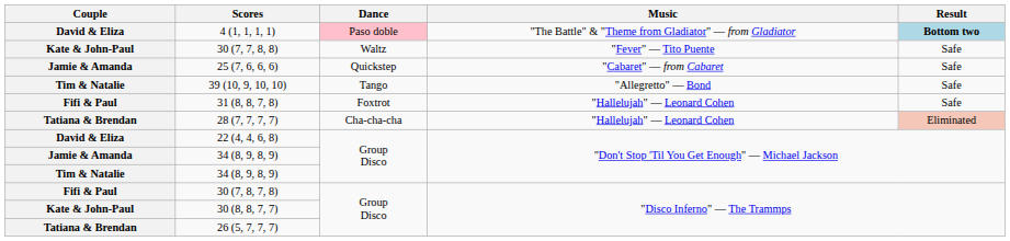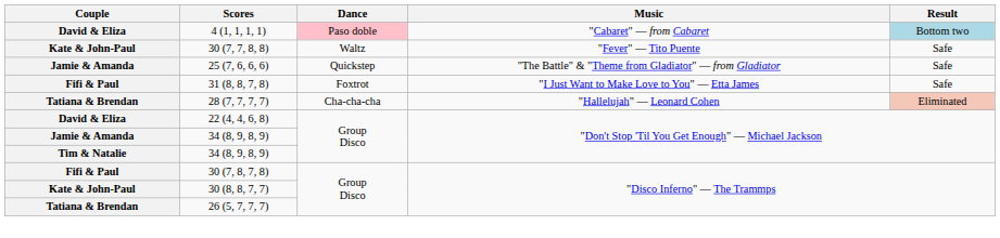 <table class="wikitable sortable" style="text-align:center; width: 90%">
 <tr>
 <th scope="col">Couple</th>
 <th scope="col">Scores</th>
 <th scope="col">Dance</th>
 <th scope="col" class="unsortable">Music</th>
 <th scope="col" class="unsortable">Result</th>
 </tr>
 <tr>
 <th scope="row">David & Eliza</th>
 <td>4 (1, 1, 1, 1)</td>
 <td style="background: pink;">Paso doble</td>
-<td>"The Battle" & "<a href='#'>Theme from Gladiator</a>" — <em>from <a href='#'>Gladiator</a></em></td>
-<td bgcolor="lightblue"><strong>Bottom two</strong></td>
+<td>"<a href='#'>Cabaret</a>" — <em>from <a href='#'>Cabaret</a></em></td>
+<td bgcolor="lightblue">Bottom two</td>
 </tr>
 <tr>
 <th scope="row">Kate & John-Paul</th>
 <td>30 (7, 7, 8, 8)</td>
 <td>Waltz</td>
 <td>"<a href='#'>Fever</a>" — <a href='#'>Tito Puente</a></td>
 <td>Safe</td>
 </tr>
 <tr>
 <th scope="row">Jamie & Amanda</th>
 <td>25 (7, 6, 6, 6)</td>
 <td>Quickstep</td>
-<td>"<a href='#'>Cabaret</a>" — <em>from <a href='#'>Cabaret</a></em></td>
-<td>Safe</td>
-</tr>
-<tr>
-<th scope="row">Tim & Natalie</th>
-<td>39 (10, 9, 10, 10)</td>
-<td>Tango</td>
-<td>"Allegretto" — <a href='#'>Bond</a></td>
+<td>"The Battle" & "<a href='#'>Theme from Gladiator</a>" — <em>from <a href='#'>Gladiator</a></em></td>
 <td>Safe</td>
 </tr>
 <tr>
 <th scope="row">Fifi & Paul</th>
 <td>31 (8, 8, 7, 8)</td>
 <td>Foxtrot</td>
-<td>"<a href='#'>Hallelujah</a>" — <a href='#'>Leonard Cohen</a></td>
+<td>"<a href='#'>I Just Want to Make Love to You</a>" — <a href='#'>Etta James</a></td>
 <td>Safe</td>
 </tr>
 <tr>
 <th scope="row">Tatiana & Brendan</th>
 <td>28 (7, 7, 7, 7)</td>
 <td>Cha-cha-cha</td>
 <td>"<a href='#'>Hallelujah</a>" — <a href='#'>Leonard Cohen</a></td>
 <td bgcolor="f4c7b8">Eliminated</td>
 </tr>
 <tr>
 <th scope="row">David & Eliza</th>
 <td>22 (4, 4, 6, 8)</td>
 <td rowspan="3">Group<br>Disco</td>
 <td colspan="2" rowspan="3">"<a href='#'>Don't Stop 'Til You Get Enough</a>" — <a href='#'>Michael Jackson</a></td>
 </tr>
 <tr>
 <th scope="row">Jamie & Amanda</th>
 <td>34 (8, 9, 8, 9)</td>
 </tr>
 <tr>
 <th scope="row">Tim & Natalie</th>
 <td>34 (8, 9, 8, 9)</td>
 </tr>
 <tr>
 <th scope="row">Fifi & Paul</th>
 <td>30 (7, 8, 7, 8)</td>
 <td rowspan="3">Group<br>Disco</td>
 <td colspan="2" rowspan="3">"<a href='#'>Disco Inferno</a>" — <a href='#'>The Trammps</a></td>
 </tr>
 <tr>
 <th scope="row">Kate & John-Paul</th>
 <td>30 (8, 8, 7, 7)</td>
 </tr>
 <tr>
 <th scope="row">Tatiana & Brendan</th>
 <td>26 (5, 7, 7, 7)</td>
 </tr>
 </table>
